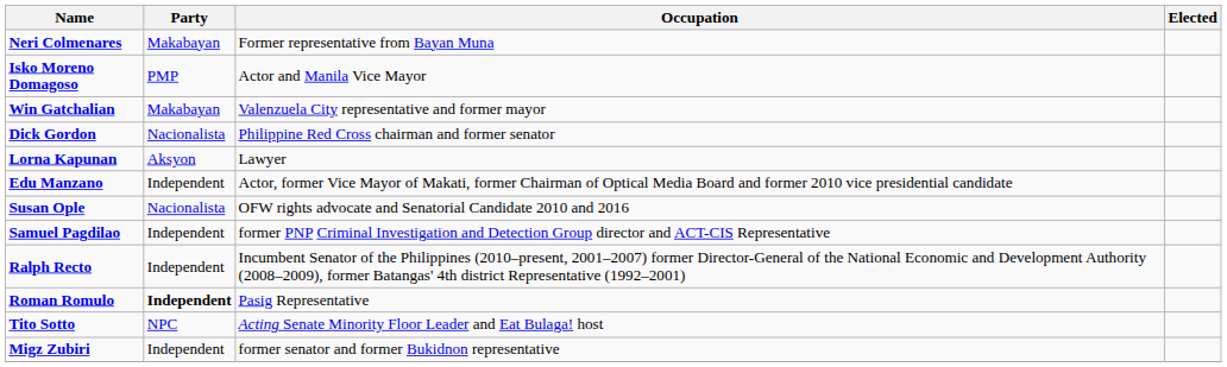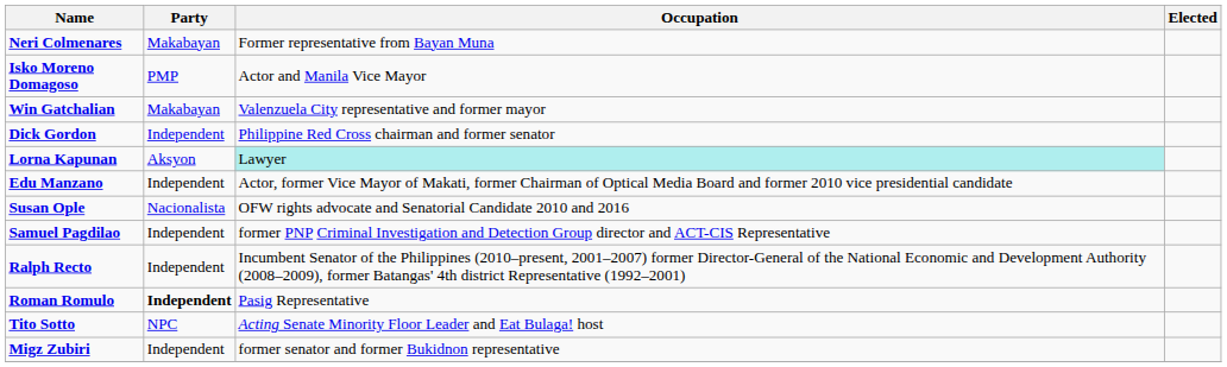 <table class="wikitable">
 <tr>
 <th>Name</th>
 <th>Party</th>
 <th>Occupation</th>
 <th>Elected</th>
 </tr>
 <tr>
 <td><strong><a href='#'>Neri Colmenares</a></strong></td>
 <td><a href='#'>Makabayan</a></td>
 <td>Former representative from <a href='#'>Bayan Muna</a></td>
 <td></td>
 </tr>
 <tr>
 <td><strong><a href='#'>Isko Moreno Domagoso</a></strong></td>
 <td><a href='#'>PMP</a></td>
 <td>Actor and <a href='#'>Manila</a> Vice Mayor</td>
 <td></td>
 </tr>
 <tr>
 <td><strong><a href='#'>Win Gatchalian</a></strong></td>
 <td><a href='#'>Makabayan</a></td>
 <td><a href='#'>Valenzuela City</a> representative and former mayor</td>
 <td></td>
 </tr>
 <tr>
 <td><strong><a href='#'>Dick Gordon</a></strong></td>
-<td><a href='#'>Nacionalista</a></td>
+<td><a href='#'>Independent</a></td>
 <td><a href='#'>Philippine Red Cross</a> chairman and former senator</td>
 <td></td>
 </tr>
 <tr>
 <td><strong><a href='#'>Lorna Kapunan</a></strong></td>
 <td><a href='#'>Aksyon</a></td>
-<td>Lawyer</td>
+<td style="background: paleturquoise;">Lawyer</td>
 <td></td>
 </tr>
 <tr>
 <td><strong><a href='#'>Edu Manzano</a></strong></td>
 <td>Independent</td>
 <td>Actor, former Vice Mayor of Makati, former Chairman of Optical Media Board and former 2010 vice presidential candidate</td>
 <td></td>
 </tr>
 <tr>
 <td><strong><a href='#'>Susan Ople</a></strong></td>
 <td><a href='#'>Nacionalista</a></td>
 <td>OFW rights advocate and Senatorial Candidate 2010 and 2016</td>
 <td></td>
 </tr>
 <tr>
 <td><strong><a href='#'>Samuel Pagdilao</a></strong></td>
 <td>Independent</td>
 <td>former <a href='#'>PNP</a> <a href='#'>Criminal Investigation and Detection Group</a> director and <a href='#'>ACT-CIS</a> Representative</td>
 <td></td>
 </tr>
 <tr>
 <td><strong><a href='#'>Ralph Recto</a></strong></td>
 <td>Independent</td>
 <td>Incumbent Senator of the Philippines (2010–present, 2001–2007) former Director-General of the National Economic and Development Authority (2008–2009), former Batangas' 4th district Representative (1992–2001)</td>
 <td></td>
 </tr>
 <tr>
 <td><strong><a href='#'>Roman Romulo</a></strong></td>
 <td><strong>Independent</strong></td>
 <td><a href='#'>Pasig</a> Representative</td>
 <td></td>
 </tr>
 <tr>
 <td><strong><a href='#'>Tito Sotto</a></strong></td>
 <td><a href='#'>NPC</a></td>
 <td><a href='#'><em>Acting</em> Senate Minority Floor Leader</a> and <a href='#'>Eat Bulaga!</a> host</td>
 <td></td>
 </tr>
 <tr>
 <td><strong><a href='#'>Migz Zubiri</a></strong></td>
 <td>Independent</td>
 <td>former senator and former <a href='#'>Bukidnon</a> representative</td>
 <td></td>
 </tr>
 <tr>
 </tr>
 </table>
